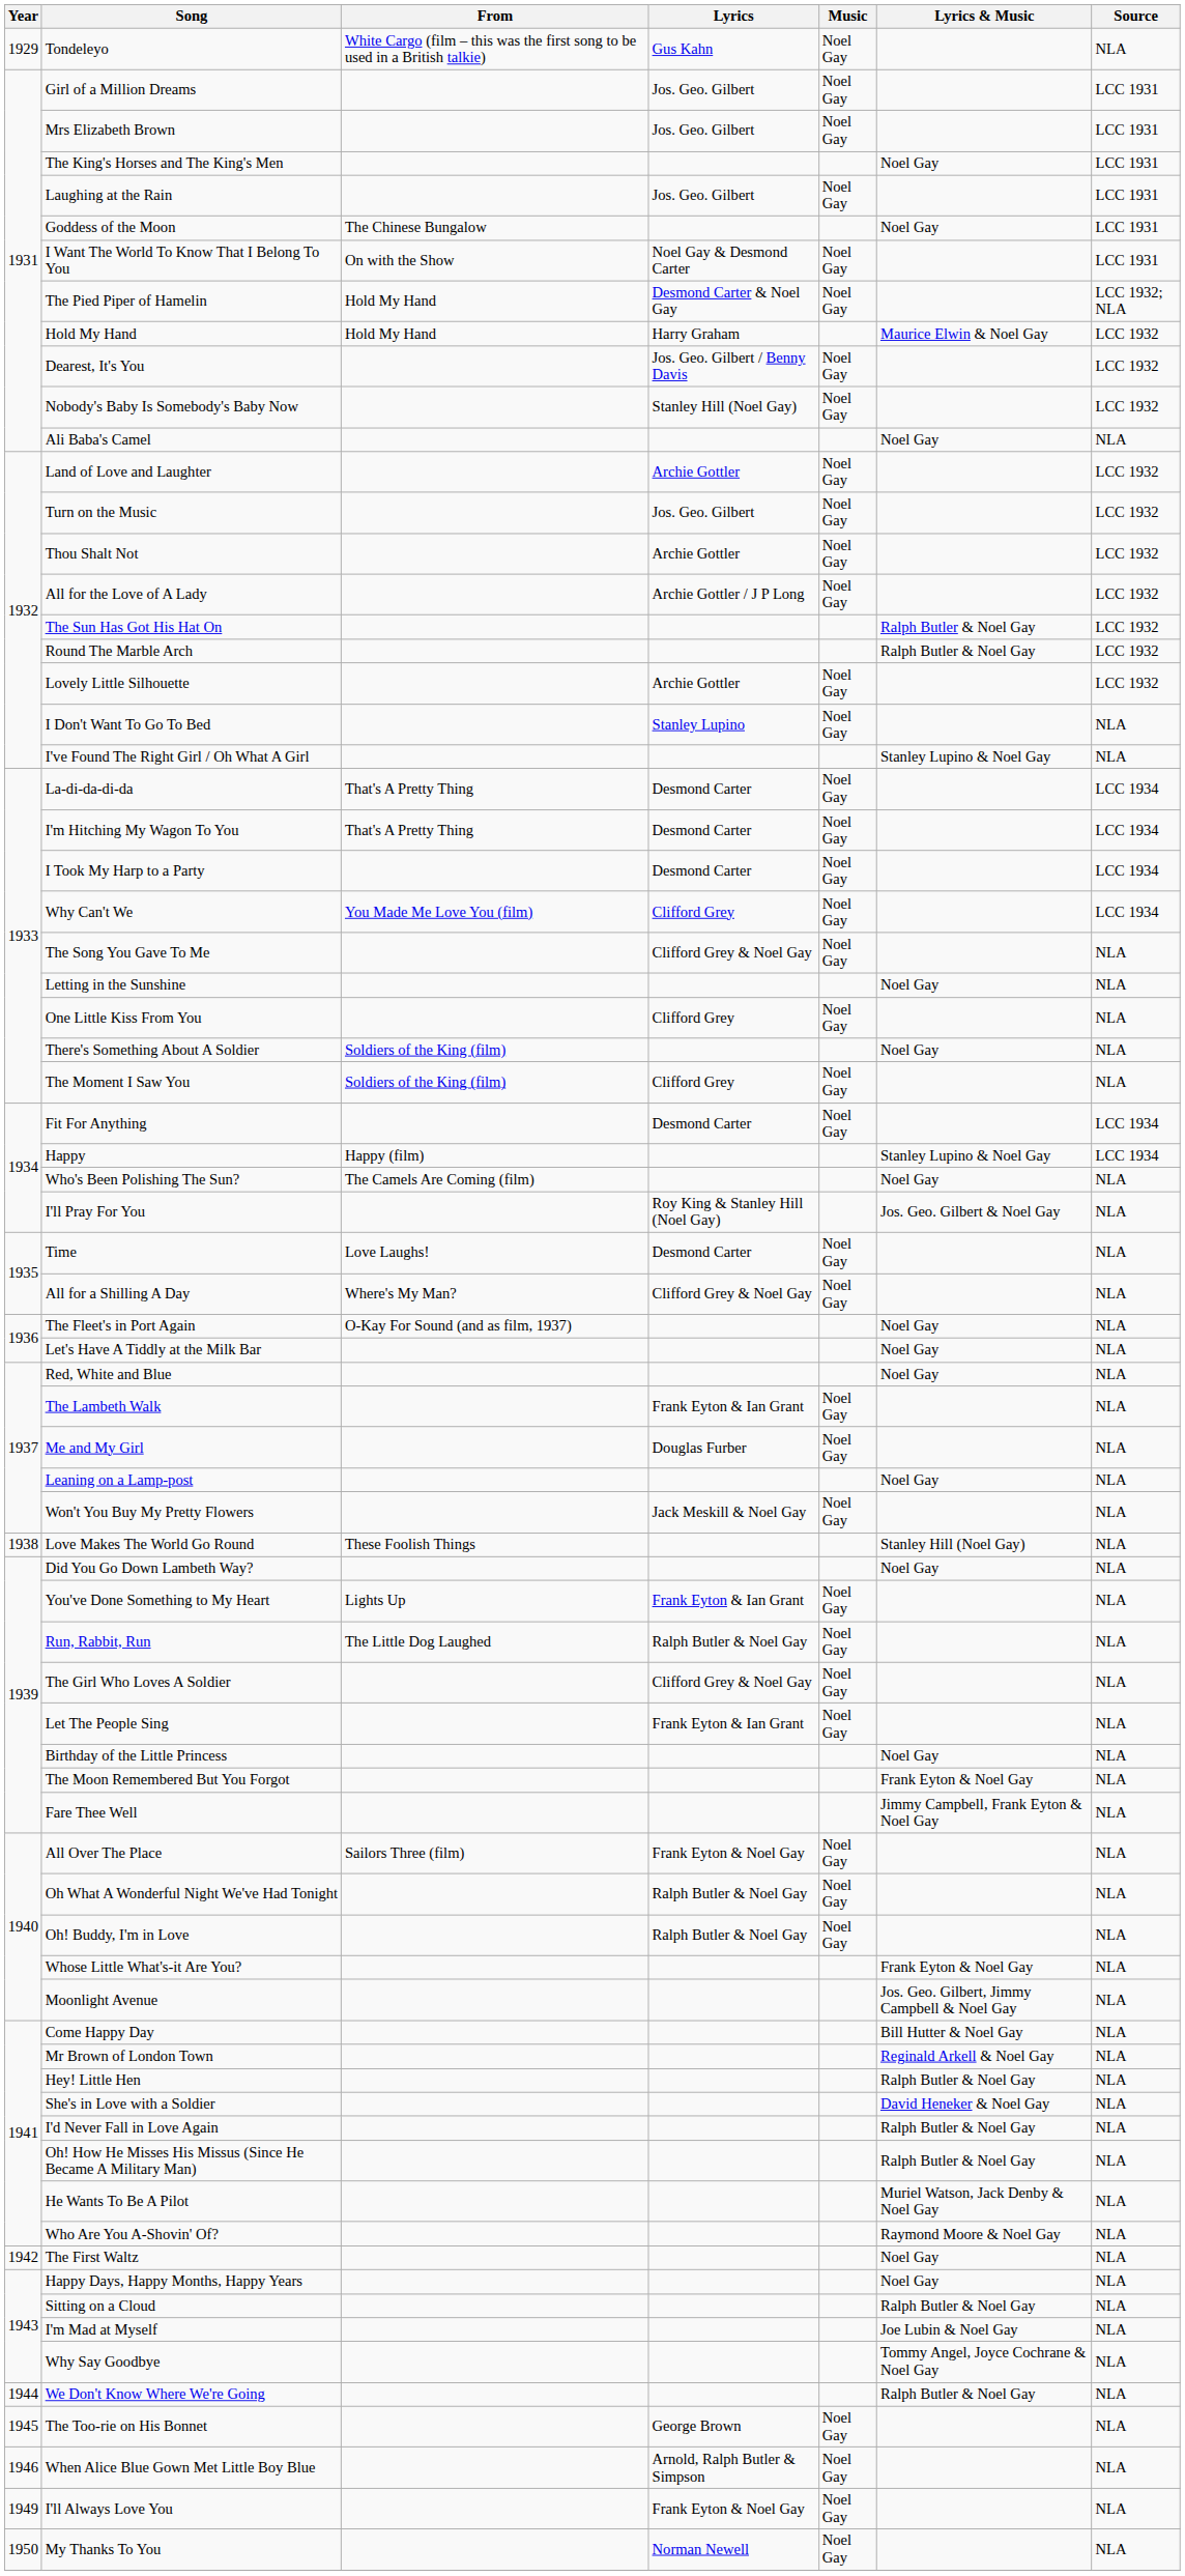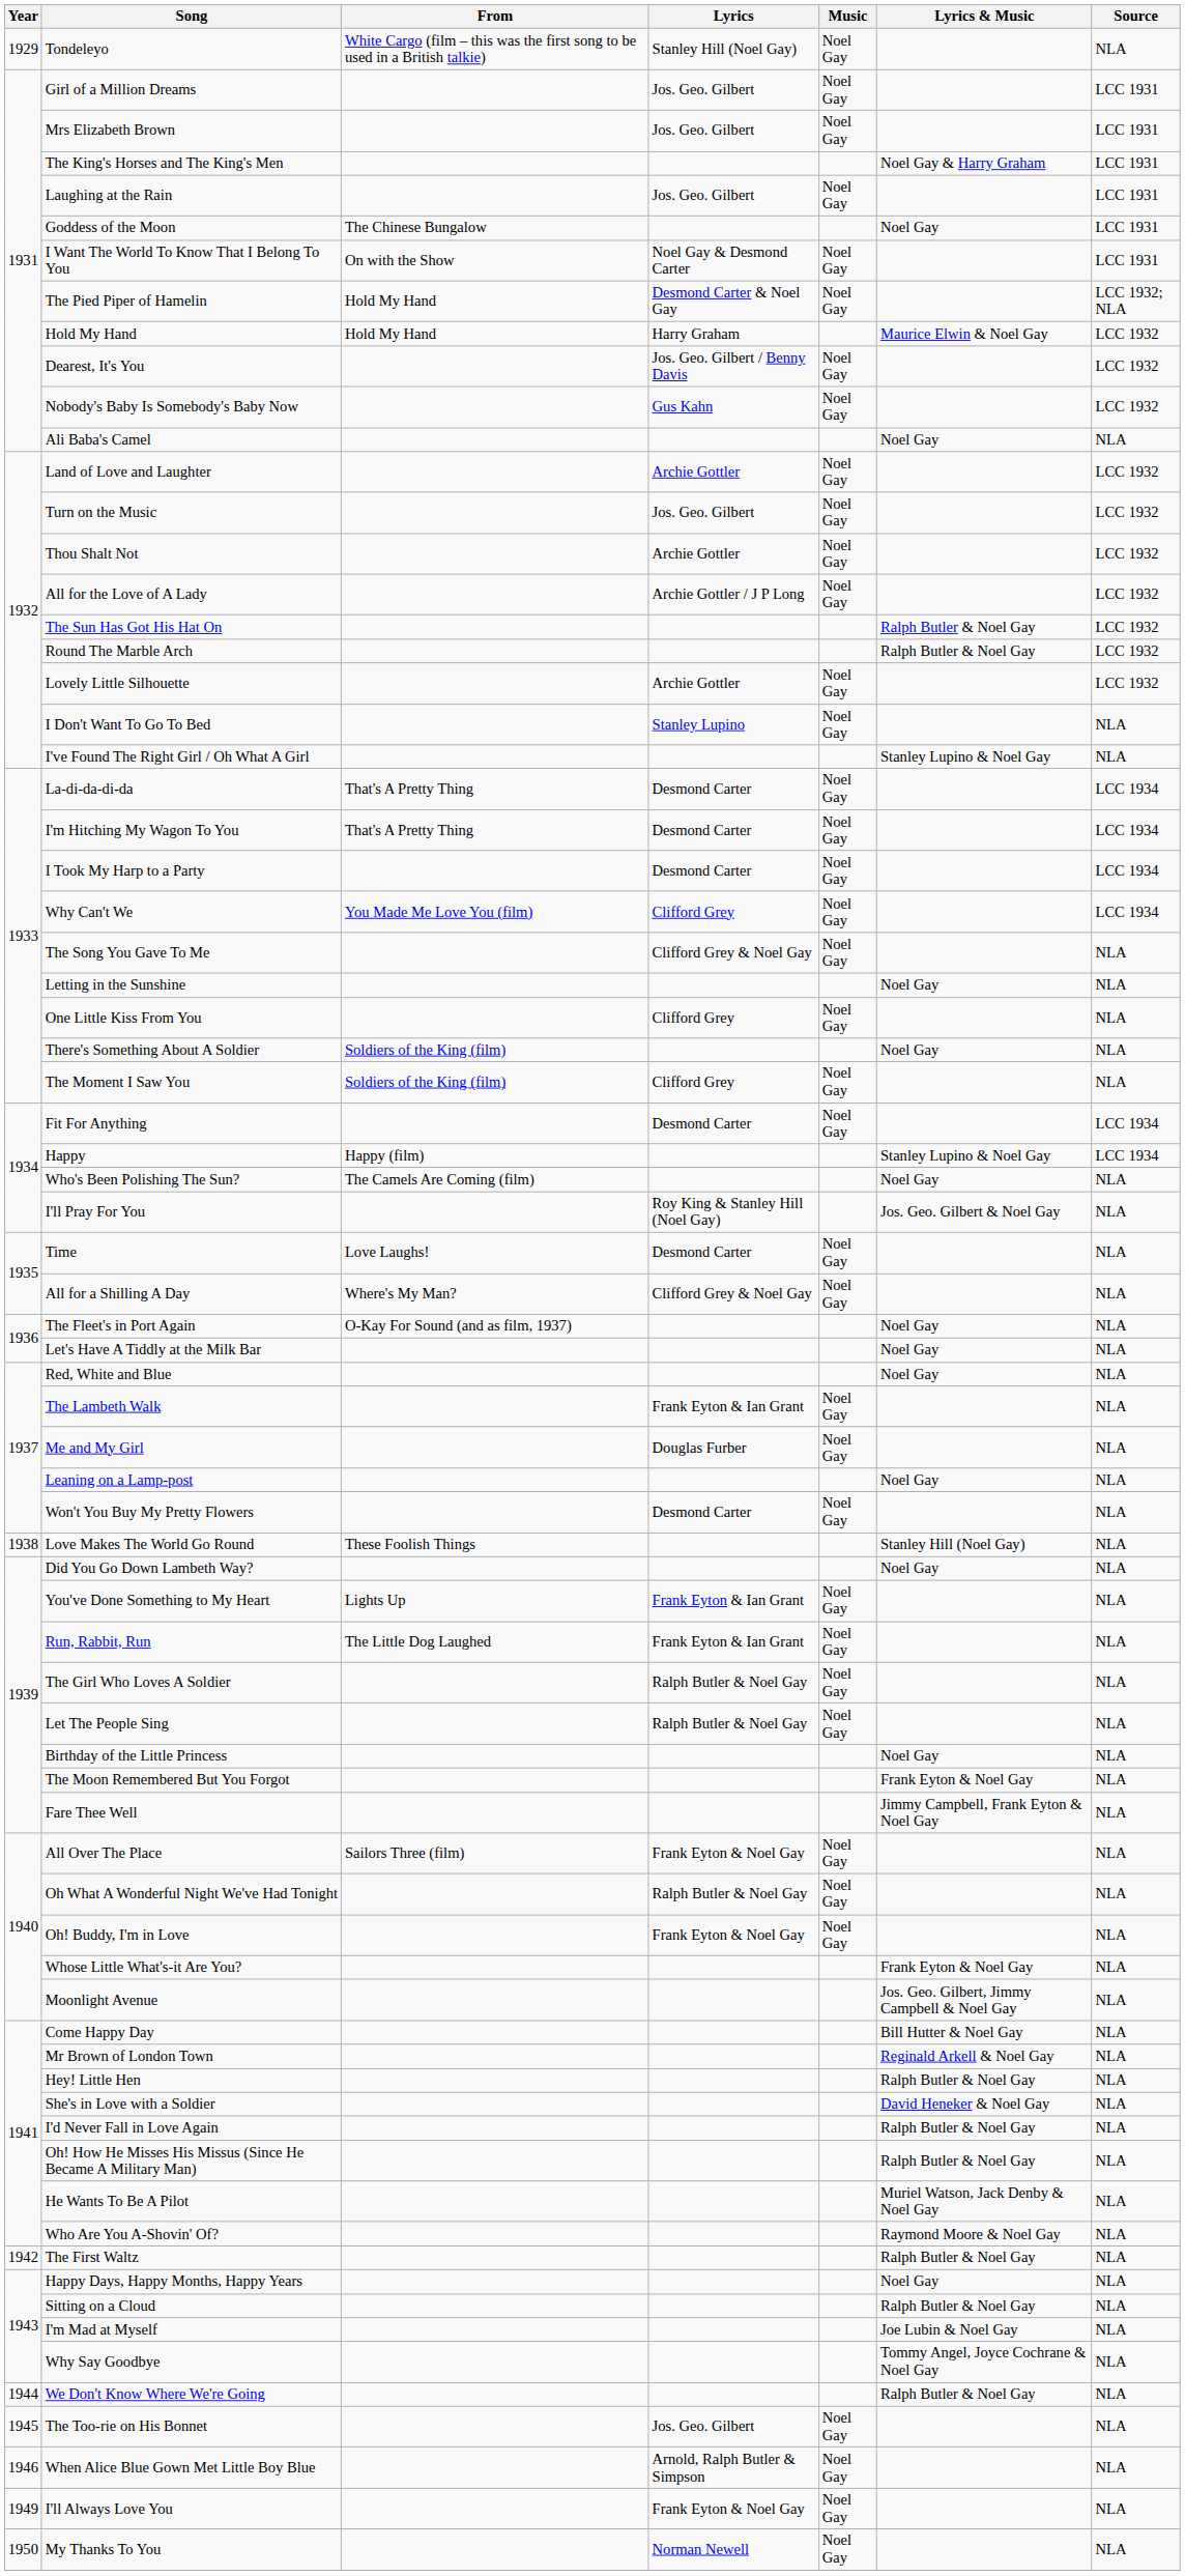 <table class="wikitable">
 <tr>
 <th>Year</th>
 <th>Song</th>
 <th>From</th>
 <th>Lyrics</th>
 <th>Music</th>
 <th>Lyrics & Music</th>
 <th>Source</th>
 </tr>
 <tr>
 <td>1929</td>
 <td>Tondeleyo</td>
 <td><a href='#'>White Cargo</a> (film – this was the first song to be used in a British <a href='#'>talkie</a>)</td>
-<td><a href='#'>Gus Kahn</a></td>
+<td>Stanley Hill (Noel Gay)</td>
 <td>Noel Gay</td>
 <td></td>
 <td>NLA</td>
 </tr>
 <tr>
 <td rowspan="11">1931</td>
 <td>Girl of a Million Dreams</td>
 <td></td>
 <td>Jos. Geo. Gilbert</td>
 <td>Noel Gay</td>
 <td></td>
 <td>LCC 1931</td>
 </tr>
 <tr>
 <td>Mrs Elizabeth Brown</td>
 <td></td>
 <td>Jos. Geo. Gilbert</td>
 <td>Noel Gay</td>
 <td></td>
 <td>LCC 1931</td>
 </tr>
 <tr>
 <td>The King's Horses and The King's Men</td>
 <td></td>
 <td></td>
 <td></td>
-<td>Noel Gay</td>
+<td>Noel Gay & <a href='#'>Harry Graham</a></td>
 <td>LCC 1931</td>
 </tr>
 <tr>
 <td>Laughing at the Rain</td>
 <td></td>
 <td>Jos. Geo. Gilbert</td>
 <td>Noel Gay</td>
 <td></td>
 <td>LCC 1931</td>
 </tr>
 <tr>
 <td>Goddess of the Moon</td>
 <td>The Chinese Bungalow</td>
 <td></td>
 <td></td>
 <td>Noel Gay</td>
 <td>LCC 1931</td>
 </tr>
 <tr>
 <td>I Want The World To Know That I Belong To You</td>
 <td>On with the Show</td>
 <td>Noel Gay & Desmond Carter</td>
 <td>Noel Gay</td>
 <td></td>
 <td>LCC 1931</td>
 </tr>
 <tr>
 <td>The Pied Piper of Hamelin</td>
 <td>Hold My Hand</td>
 <td><a href='#'>Desmond Carter</a> & Noel Gay</td>
 <td>Noel Gay</td>
 <td></td>
 <td>LCC 1932; NLA</td>
 </tr>
 <tr>
 <td>Hold My Hand</td>
 <td>Hold My Hand</td>
 <td>Harry Graham</td>
 <td></td>
 <td><a href='#'>Maurice Elwin</a> & Noel Gay</td>
 <td>LCC 1932</td>
 </tr>
 <tr>
 <td>Dearest, It's You</td>
 <td></td>
 <td>Jos. Geo. Gilbert / <a href='#'>Benny Davis</a></td>
 <td>Noel Gay</td>
 <td></td>
 <td>LCC 1932</td>
 </tr>
 <tr>
 <td>Nobody's Baby Is Somebody's Baby Now</td>
 <td></td>
-<td>Stanley Hill (Noel Gay)</td>
+<td><a href='#'>Gus Kahn</a></td>
 <td>Noel Gay</td>
 <td></td>
 <td>LCC 1932</td>
 </tr>
 <tr>
 <td>Ali Baba's Camel</td>
 <td></td>
 <td></td>
 <td></td>
 <td>Noel Gay</td>
 <td>NLA</td>
 </tr>
 <tr>
 <td rowspan="9">1932</td>
 <td>Land of Love and Laughter</td>
 <td></td>
 <td><a href='#'>Archie Gottler</a></td>
 <td>Noel Gay</td>
 <td></td>
 <td>LCC 1932</td>
 </tr>
 <tr>
 <td>Turn on the Music</td>
 <td></td>
 <td>Jos. Geo. Gilbert</td>
 <td>Noel Gay</td>
 <td></td>
 <td>LCC 1932</td>
 </tr>
 <tr>
 <td>Thou Shalt Not</td>
 <td></td>
 <td>Archie Gottler</td>
 <td>Noel Gay</td>
 <td></td>
 <td>LCC 1932</td>
 </tr>
 <tr>
 <td>All for the Love of A Lady</td>
 <td></td>
 <td>Archie Gottler / J P Long</td>
 <td>Noel Gay</td>
 <td></td>
 <td>LCC 1932</td>
 </tr>
 <tr>
 <td><a href='#'>The Sun Has Got His Hat On</a></td>
 <td></td>
 <td></td>
 <td></td>
 <td><a href='#'>Ralph Butler</a> & Noel Gay</td>
 <td>LCC 1932</td>
 </tr>
 <tr>
 <td>Round The Marble Arch</td>
 <td></td>
 <td></td>
 <td></td>
 <td>Ralph Butler & Noel Gay</td>
 <td>LCC 1932</td>
 </tr>
 <tr>
 <td>Lovely Little Silhouette</td>
 <td></td>
 <td>Archie Gottler</td>
 <td>Noel Gay</td>
 <td></td>
 <td>LCC 1932</td>
 </tr>
 <tr>
 <td>I Don't Want To Go To Bed</td>
 <td></td>
 <td><a href='#'>Stanley Lupino</a></td>
 <td>Noel Gay</td>
 <td></td>
 <td>NLA</td>
 </tr>
 <tr>
 <td>I've Found The Right Girl / Oh What A Girl</td>
 <td></td>
 <td></td>
 <td></td>
 <td>Stanley Lupino & Noel Gay</td>
 <td>NLA</td>
 </tr>
 <tr>
 <td rowspan="9">1933</td>
 <td>La-di-da-di-da</td>
 <td>That's A Pretty Thing</td>
 <td>Desmond Carter</td>
 <td>Noel Gay</td>
 <td></td>
 <td>LCC 1934</td>
 </tr>
 <tr>
 <td>I'm Hitching My Wagon To You</td>
 <td>That's A Pretty Thing</td>
 <td>Desmond Carter</td>
 <td>Noel Gay</td>
 <td></td>
 <td>LCC 1934</td>
 </tr>
 <tr>
 <td>I Took My Harp to a Party</td>
 <td></td>
 <td>Desmond Carter</td>
 <td>Noel Gay</td>
 <td></td>
 <td>LCC 1934</td>
 </tr>
 <tr>
 <td>Why Can't We</td>
 <td><a href='#'>You Made Me Love You (film)</a></td>
 <td><a href='#'>Clifford Grey</a></td>
 <td>Noel Gay</td>
 <td></td>
 <td>LCC 1934</td>
 </tr>
 <tr>
 <td>The Song You Gave To Me</td>
 <td></td>
 <td>Clifford Grey & Noel Gay</td>
 <td>Noel Gay</td>
 <td></td>
 <td>NLA</td>
 </tr>
 <tr>
 <td>Letting in the Sunshine</td>
 <td></td>
 <td></td>
 <td></td>
 <td>Noel Gay</td>
 <td>NLA</td>
 </tr>
 <tr>
 <td>One Little Kiss From You</td>
 <td></td>
 <td>Clifford Grey</td>
 <td>Noel Gay</td>
 <td></td>
 <td>NLA</td>
 </tr>
 <tr>
 <td>There's Something About A Soldier</td>
 <td><a href='#'>Soldiers of the King (film)</a></td>
 <td></td>
 <td></td>
 <td>Noel Gay</td>
 <td>NLA</td>
 </tr>
 <tr>
 <td>The Moment I Saw You</td>
 <td><a href='#'>Soldiers of the King (film)</a></td>
 <td>Clifford Grey</td>
 <td>Noel Gay</td>
 <td></td>
 <td>NLA</td>
 </tr>
 <tr>
 <td rowspan="4">1934</td>
 <td>Fit For Anything</td>
 <td></td>
 <td>Desmond Carter</td>
 <td>Noel Gay</td>
 <td></td>
 <td>LCC 1934</td>
 </tr>
 <tr>
 <td>Happy</td>
 <td>Happy (film)</td>
 <td></td>
 <td></td>
 <td>Stanley Lupino & Noel Gay</td>
 <td>LCC 1934</td>
 </tr>
 <tr>
 <td>Who's Been Polishing The Sun?</td>
 <td>The Camels Are Coming (film)</td>
 <td></td>
 <td></td>
 <td>Noel Gay</td>
 <td>NLA</td>
 </tr>
 <tr>
 <td>I'll Pray For You</td>
 <td></td>
 <td>Roy King & Stanley Hill (Noel Gay)</td>
 <td></td>
 <td>Jos. Geo. Gilbert & Noel Gay</td>
 <td>NLA</td>
 </tr>
 <tr>
 <td rowspan="2">1935</td>
 <td>Time</td>
 <td>Love Laughs!</td>
 <td>Desmond Carter</td>
 <td>Noel Gay</td>
 <td></td>
 <td>NLA</td>
 </tr>
 <tr>
 <td>All for a Shilling A Day</td>
 <td>Where's My Man?</td>
 <td>Clifford Grey & Noel Gay</td>
 <td>Noel Gay</td>
 <td></td>
 <td>NLA</td>
 </tr>
 <tr>
 <td rowspan="2">1936</td>
 <td>The Fleet's in Port Again</td>
 <td>O-Kay For Sound (and as film, 1937)</td>
 <td></td>
 <td></td>
 <td>Noel Gay</td>
 <td>NLA</td>
 </tr>
 <tr>
 <td>Let's Have A Tiddly at the Milk Bar</td>
 <td></td>
 <td></td>
 <td></td>
 <td>Noel Gay</td>
 <td>NLA</td>
 </tr>
 <tr>
 <td rowspan="5">1937</td>
 <td>Red, White and Blue</td>
 <td></td>
 <td></td>
 <td></td>
 <td>Noel Gay</td>
 <td>NLA</td>
 </tr>
 <tr>
 <td><a href='#'>The Lambeth Walk</a></td>
 <td></td>
 <td>Frank Eyton & Ian Grant</td>
 <td>Noel Gay</td>
 <td></td>
 <td>NLA</td>
 </tr>
 <tr>
 <td><a href='#'>Me and My Girl</a></td>
 <td></td>
 <td>Douglas Furber</td>
 <td>Noel Gay</td>
 <td></td>
 <td>NLA</td>
 </tr>
 <tr>
 <td><a href='#'>Leaning on a Lamp-post</a></td>
 <td></td>
 <td></td>
 <td></td>
 <td>Noel Gay</td>
 <td>NLA</td>
 </tr>
 <tr>
 <td>Won't You Buy My Pretty Flowers</td>
 <td></td>
-<td>Jack Meskill & Noel Gay</td>
+<td>Desmond Carter</td>
 <td>Noel Gay</td>
 <td></td>
 <td>NLA</td>
 </tr>
 <tr>
 <td>1938</td>
 <td>Love Makes The World Go Round</td>
 <td>These Foolish Things</td>
 <td></td>
 <td></td>
 <td>Stanley Hill (Noel Gay)</td>
 <td>NLA</td>
 </tr>
 <tr>
 <td rowspan="8">1939</td>
 <td>Did You Go Down Lambeth Way?</td>
 <td></td>
 <td></td>
 <td></td>
 <td>Noel Gay</td>
 <td>NLA</td>
 </tr>
 <tr>
 <td>You've Done Something to My Heart</td>
 <td>Lights Up</td>
 <td><a href='#'>Frank Eyton</a> & Ian Grant</td>
 <td>Noel Gay</td>
 <td></td>
 <td>NLA</td>
 </tr>
 <tr>
 <td><a href='#'>Run, Rabbit, Run</a></td>
 <td>The Little Dog Laughed</td>
-<td>Ralph Butler & Noel Gay</td>
+<td>Frank Eyton & Ian Grant</td>
 <td>Noel Gay</td>
 <td></td>
 <td>NLA</td>
 </tr>
 <tr>
 <td>The Girl Who Loves A Soldier</td>
 <td></td>
-<td>Clifford Grey & Noel Gay</td>
+<td>Ralph Butler & Noel Gay</td>
 <td>Noel Gay</td>
 <td></td>
 <td>NLA</td>
 </tr>
 <tr>
 <td>Let The People Sing</td>
 <td></td>
-<td>Frank Eyton & Ian Grant</td>
+<td>Ralph Butler & Noel Gay</td>
 <td>Noel Gay</td>
 <td></td>
 <td>NLA</td>
 </tr>
 <tr>
 <td>Birthday of the Little Princess</td>
 <td></td>
 <td></td>
 <td></td>
 <td>Noel Gay</td>
 <td>NLA</td>
 </tr>
 <tr>
 <td>The Moon Remembered But You Forgot</td>
 <td></td>
 <td></td>
 <td></td>
 <td>Frank Eyton & Noel Gay</td>
 <td>NLA</td>
 </tr>
 <tr>
 <td>Fare Thee Well</td>
 <td></td>
 <td></td>
 <td></td>
 <td>Jimmy Campbell, Frank Eyton & Noel Gay</td>
 <td>NLA</td>
 </tr>
 <tr>
 <td rowspan="5">1940</td>
 <td>All Over The Place</td>
 <td>Sailors Three (film)</td>
 <td>Frank Eyton & Noel Gay</td>
 <td>Noel Gay</td>
 <td></td>
 <td>NLA</td>
 </tr>
 <tr>
 <td>Oh What A Wonderful Night We've Had Tonight</td>
 <td></td>
 <td>Ralph Butler & Noel Gay</td>
 <td>Noel Gay</td>
 <td></td>
 <td>NLA</td>
 </tr>
 <tr>
 <td>Oh! Buddy, I'm in Love</td>
 <td></td>
-<td>Ralph Butler & Noel Gay</td>
+<td>Frank Eyton & Noel Gay</td>
 <td>Noel Gay</td>
 <td></td>
 <td>NLA</td>
 </tr>
 <tr>
 <td>Whose Little What's-it Are You?</td>
 <td></td>
 <td></td>
 <td></td>
 <td>Frank Eyton & Noel Gay</td>
 <td>NLA</td>
 </tr>
 <tr>
 <td>Moonlight Avenue</td>
 <td></td>
 <td></td>
 <td></td>
 <td>Jos. Geo. Gilbert, Jimmy Campbell & Noel Gay</td>
 <td>NLA</td>
 </tr>
 <tr>
 <td rowspan="8">1941</td>
 <td>Come Happy Day</td>
 <td></td>
 <td></td>
 <td></td>
 <td>Bill Hutter & Noel Gay</td>
 <td>NLA</td>
 </tr>
 <tr>
 <td>Mr Brown of London Town</td>
 <td></td>
 <td></td>
 <td></td>
 <td><a href='#'>Reginald Arkell</a> & Noel Gay</td>
 <td>NLA</td>
 </tr>
 <tr>
 <td>Hey! Little Hen</td>
 <td></td>
 <td></td>
 <td></td>
 <td>Ralph Butler & Noel Gay</td>
 <td>NLA</td>
 </tr>
 <tr>
 <td>She's in Love with a Soldier</td>
 <td></td>
 <td></td>
 <td></td>
 <td><a href='#'>David Heneker</a> & Noel Gay</td>
 <td>NLA</td>
 </tr>
 <tr>
 <td>I'd Never Fall in Love Again</td>
 <td></td>
 <td></td>
 <td></td>
 <td>Ralph Butler & Noel Gay</td>
 <td>NLA</td>
 </tr>
 <tr>
 <td>Oh! How He Misses His Missus (Since He Became A Military Man)</td>
 <td></td>
 <td></td>
 <td></td>
 <td>Ralph Butler & Noel Gay</td>
 <td>NLA</td>
 </tr>
 <tr>
 <td>He Wants To Be A Pilot</td>
 <td></td>
 <td></td>
 <td></td>
 <td>Muriel Watson, Jack Denby & Noel Gay</td>
 <td>NLA</td>
 </tr>
 <tr>
 <td>Who Are You A-Shovin' Of?</td>
 <td></td>
 <td></td>
 <td></td>
 <td>Raymond Moore & Noel Gay</td>
 <td>NLA</td>
 </tr>
 <tr>
 <td>1942</td>
 <td>The First Waltz</td>
 <td></td>
 <td></td>
 <td></td>
-<td>Noel Gay</td>
+<td>Ralph Butler & Noel Gay</td>
 <td>NLA</td>
 </tr>
 <tr>
 <td rowspan="4">1943</td>
 <td>Happy Days, Happy Months, Happy Years</td>
 <td></td>
 <td></td>
 <td></td>
 <td>Noel Gay</td>
 <td>NLA</td>
 </tr>
 <tr>
 <td>Sitting on a Cloud</td>
 <td></td>
 <td></td>
 <td></td>
 <td>Ralph Butler & Noel Gay</td>
 <td>NLA</td>
 </tr>
 <tr>
 <td>I'm Mad at Myself</td>
 <td></td>
 <td></td>
 <td></td>
 <td>Joe Lubin & Noel Gay</td>
 <td>NLA</td>
 </tr>
 <tr>
 <td>Why Say Goodbye</td>
 <td></td>
 <td></td>
 <td></td>
 <td>Tommy Angel, Joyce Cochrane & Noel Gay</td>
 <td>NLA</td>
 </tr>
 <tr>
 <td>1944</td>
 <td><a href='#'>We Don't Know Where We're Going</a></td>
 <td></td>
 <td></td>
 <td></td>
 <td>Ralph Butler & Noel Gay</td>
 <td>NLA</td>
 </tr>
 <tr>
 <td>1945</td>
 <td>The Too-rie on His Bonnet</td>
 <td></td>
-<td>George Brown</td>
+<td>Jos. Geo. Gilbert</td>
 <td>Noel Gay</td>
 <td></td>
 <td>NLA</td>
 </tr>
 <tr>
 <td>1946</td>
 <td>When Alice Blue Gown Met Little Boy Blue</td>
 <td></td>
 <td>Arnold, Ralph Butler & Simpson</td>
 <td>Noel Gay</td>
 <td></td>
 <td>NLA</td>
 </tr>
 <tr>
 <td>1949</td>
 <td>I'll Always Love You</td>
 <td></td>
 <td>Frank Eyton & Noel Gay</td>
 <td>Noel Gay</td>
 <td></td>
 <td>NLA</td>
 </tr>
 <tr>
 <td>1950</td>
 <td>My Thanks To You</td>
 <td></td>
 <td><a href='#'>Norman Newell</a></td>
 <td>Noel Gay</td>
 <td></td>
 <td>NLA</td>
 </tr>
 <tr>
 </tr>
 </table>
